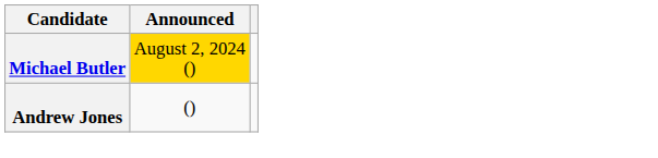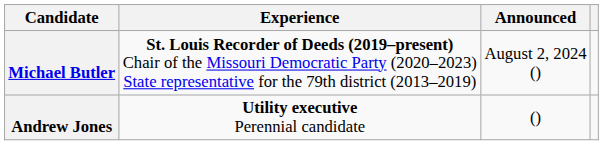 <table class="wikitable sortable" style="text-align:center">
 <tr>
 <th scope="col">Candidate</th>
+<th scope="col">Experience</th>
 <th scope="col">Announced</th>
 <th scope="col" class="unsortable"></th>
 </tr>
 <tr>
 <th scope="row"><br><a href='#'>Michael Butler</a></th>
-<td style="background: gold;">August 2, 2024<br>()</td>
+<td><strong>St. Louis Recorder of Deeds (2019–present)</strong><br>Chair of the <a href='#'>Missouri Democratic Party</a> (2020–2023)<br><a href='#'>State representative</a> for the 79th district (2013–2019)</td>
+<td>August 2, 2024<br>()</td>
 <td></td>
 </tr>
 <tr>
 <th scope="row"><br>Andrew Jones</th>
+<td><strong>Utility executive</strong><br>Perennial candidate</td>
 <td>()</td>
 <td></td>
 </tr>
 </table>
